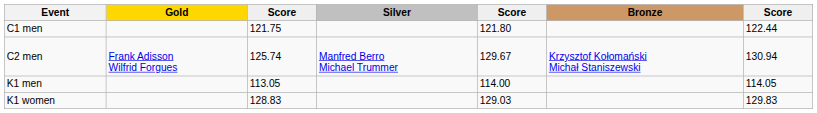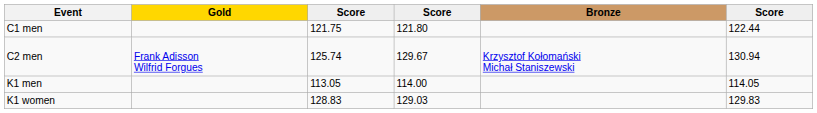 <table class="wikitable" width=100%>
 <tr>
 <th>Event</th>
 <td align=center bgcolor="gold"><strong>Gold</strong></td>
 <td align=center bgcolor="EFEFEF"><strong>Score</strong></td>
-<td align=center bgcolor="silver"><strong>Silver</strong></td>
 <td align=center bgcolor="EFEFEF"><strong>Score</strong></td>
 <td align=center bgcolor="CC9966"><strong>Bronze</strong></td>
 <td align=center bgcolor="EFEFEF"><strong>Score</strong></td>
 </tr>
 <tr>
 <td>C1 men</td>
 <td></td>
 <td>121.75</td>
-<td></td>
 <td>121.80</td>
 <td></td>
 <td>122.44</td>
 </tr>
 <tr>
 <td>C2 men</td>
 <td><br><a href='#'>Frank Adisson</a><br><a href='#'>Wilfrid Forgues</a></td>
 <td>125.74</td>
-<td><br><a href='#'>Manfred Berro</a><br><a href='#'>Michael Trummer</a></td>
 <td>129.67</td>
 <td><br><a href='#'>Krzysztof Kołomański</a><br><a href='#'>Michał Staniszewski</a></td>
 <td>130.94</td>
 </tr>
 <tr>
 <td>K1 men</td>
 <td></td>
 <td>113.05</td>
-<td></td>
 <td>114.00</td>
 <td></td>
 <td>114.05</td>
 </tr>
 <tr>
 <td>K1 women</td>
 <td></td>
 <td>128.83</td>
-<td></td>
 <td>129.03</td>
 <td></td>
 <td>129.83</td>
 </tr>
 </table>
